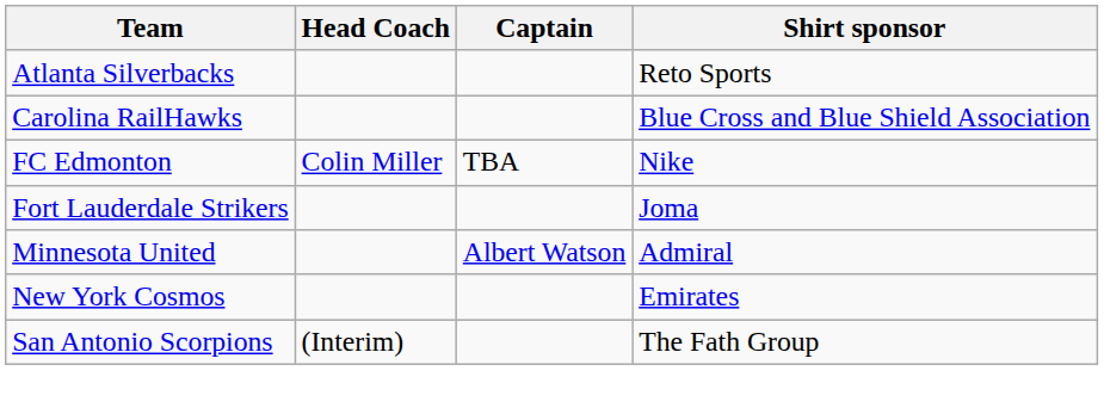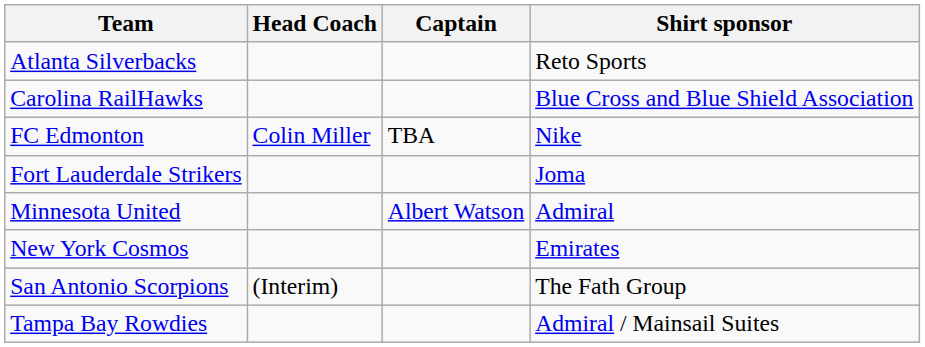 <table class="wikitable sortable" style="text-align: left;">
 <tr>
 <th>Team</th>
 <th>Head Coach</th>
 <th>Captain</th>
 <th>Shirt sponsor</th>
 </tr>
 <tr>
 <td><a href='#'>Atlanta Silverbacks</a></td>
 <td> </td>
 <td> </td>
 <td>Reto Sports</td>
 </tr>
 <tr>
 <td><a href='#'>Carolina RailHawks</a></td>
 <td> </td>
 <td> </td>
 <td><a href='#'>Blue Cross and Blue Shield Association</a></td>
 </tr>
 <tr>
 <td><a href='#'>FC Edmonton</a></td>
 <td> <a href='#'>Colin Miller</a></td>
 <td>TBA</td>
 <td><a href='#'>Nike</a></td>
 </tr>
 <tr>
 <td><a href='#'>Fort Lauderdale Strikers</a></td>
 <td> </td>
 <td> </td>
 <td><a href='#'>Joma</a></td>
 </tr>
 <tr>
 <td><a href='#'>Minnesota United</a></td>
 <td> </td>
 <td> <a href='#'>Albert Watson</a></td>
 <td><a href='#'>Admiral</a></td>
 </tr>
 <tr>
 <td><a href='#'>New York Cosmos</a></td>
 <td> </td>
 <td> </td>
 <td><a href='#'>Emirates</a></td>
 </tr>
 <tr>
 <td><a href='#'>San Antonio Scorpions</a></td>
 <td>  (Interim)</td>
 <td> </td>
 <td>The Fath Group</td>
 </tr>
+<tr>
+<td><a href='#'>Tampa Bay Rowdies</a></td>
+<td> </td>
+<td> </td>
+<td><a href='#'>Admiral</a> / Mainsail Suites</td>
+</tr>
 </table>
